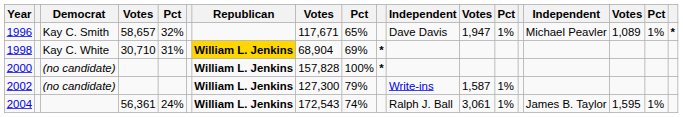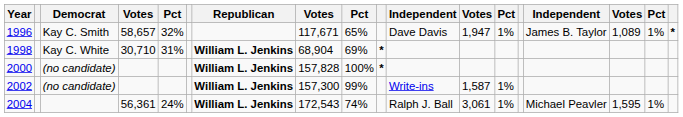 <table class="wikitable" style="margin:0.5em ; font-size:95%">
 <tr>
 <th>Year</th>
 <th></th>
 <th>Democrat</th>
 <th>Votes</th>
 <th>Pct</th>
 <th></th>
 <th>Republican</th>
 <th>Votes</th>
 <th>Pct</th>
 <th></th>
 <th>Independent</th>
 <th>Votes</th>
 <th>Pct</th>
 <th></th>
 <th>Independent</th>
 <th>Votes</th>
 <th>Pct</th>
 <th></th>
 </tr>
 <tr>
 <td><a href='#'>1996</a></td>
 <td></td>
 <td>Kay C. Smith</td>
 <td>58,657</td>
 <td>32%</td>
 <td></td>
 <td></td>
 <td>117,671</td>
 <td>65%</td>
 <td></td>
 <td>Dave Davis</td>
 <td>1,947</td>
 <td>1%</td>
 <td></td>
-<td>Michael Peavler</td>
+<td>James B. Taylor</td>
 <td>1,089</td>
 <td>1%</td>
 <td><strong>*</strong></td>
 </tr>
 <tr>
 <td><a href='#'>1998</a></td>
 <td></td>
 <td>Kay C. White</td>
 <td>30,710</td>
 <td>31%</td>
 <td></td>
-<td style="background: gold;"><strong>William L. Jenkins</strong></td>
+<td><strong>William L. Jenkins</strong></td>
 <td>68,904</td>
 <td>69%</td>
 <td><strong>*</strong></td>
 <td></td>
 <td></td>
 <td></td>
 <td></td>
 <td></td>
 <td></td>
 <td></td>
 <td></td>
 </tr>
 <tr>
 <td><a href='#'>2000</a></td>
 <td></td>
 <td><em>(no candidate)</em></td>
 <td></td>
 <td></td>
 <td></td>
 <td><strong>William L. Jenkins</strong></td>
 <td>157,828</td>
 <td>100%</td>
 <td><strong>*</strong></td>
 <td></td>
 <td></td>
 <td></td>
 <td></td>
 <td></td>
 <td></td>
 <td></td>
 <td></td>
 </tr>
 <tr>
 <td><a href='#'>2002</a></td>
 <td></td>
 <td><em>(no candidate)</em></td>
 <td></td>
 <td></td>
 <td></td>
 <td><strong>William L. Jenkins</strong></td>
-<td>127,300</td>
-<td>79%</td>
+<td>157,300</td>
+<td>99%</td>
 <td></td>
 <td><a href='#'>Write-ins</a></td>
 <td>1,587</td>
 <td>1%</td>
 <td></td>
 <td></td>
 <td></td>
 <td></td>
 <td></td>
 </tr>
 <tr>
 <td><a href='#'>2004</a></td>
 <td></td>
 <td></td>
 <td>56,361</td>
 <td>24%</td>
 <td></td>
 <td><strong>William L. Jenkins</strong></td>
 <td>172,543</td>
 <td>74%</td>
 <td></td>
 <td>Ralph J. Ball</td>
 <td>3,061</td>
 <td>1%</td>
 <td></td>
-<td>James B. Taylor</td>
+<td>Michael Peavler</td>
 <td>1,595</td>
 <td>1%</td>
 <td></td>
 </tr>
 </table>
